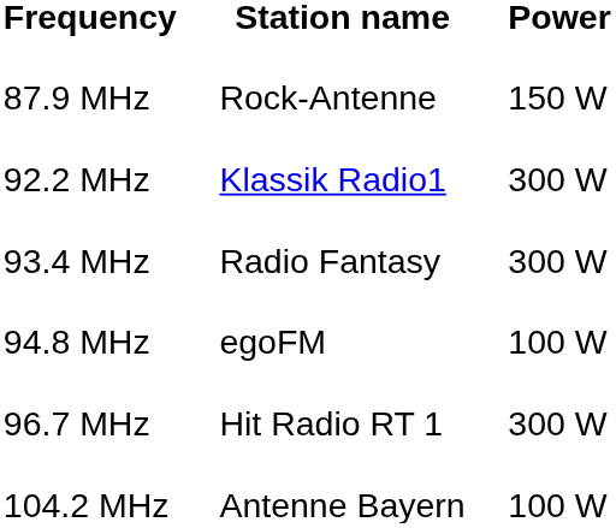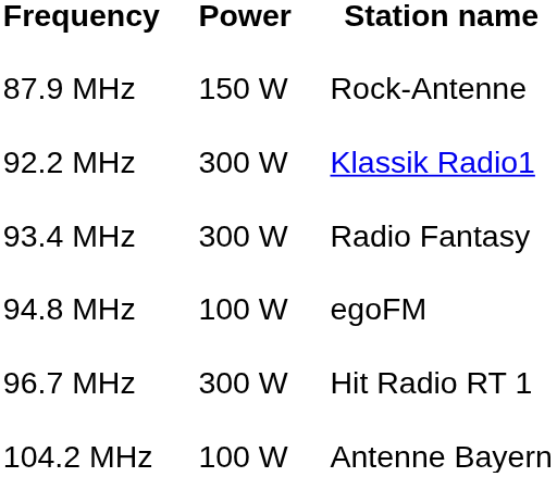 <table border=0 cellpadding="10" cellspacing="0">
 <tr>
 <th>Frequency</th>
+<th>Power</th>
 <th>Station name</th>
-<th>Power</th>
 </tr>
 <tr>
 <td>87.9 MHz</td>
+<td>150 W</td>
 <td>Rock-Antenne</td>
-<td>150 W</td>
 </tr>
 <tr>
 <td>92.2 MHz</td>
+<td>300 W</td>
 <td><a href='#'>Klassik Radio1</a></td>
-<td>300 W</td>
 </tr>
 <tr>
 <td>93.4 MHz</td>
+<td>300 W</td>
 <td>Radio Fantasy</td>
-<td>300 W</td>
 </tr>
 <tr>
 <td>94.8 MHz</td>
+<td>100 W</td>
 <td>egoFM</td>
-<td>100 W</td>
 </tr>
 <tr>
 <td>96.7 MHz</td>
+<td>300 W</td>
 <td>Hit Radio RT 1</td>
-<td>300 W</td>
 </tr>
 <tr>
 <td>104.2 MHz</td>
+<td>100 W</td>
 <td>Antenne Bayern</td>
-<td>100 W</td>
 </tr>
 </table>
